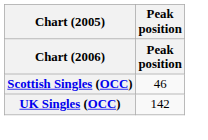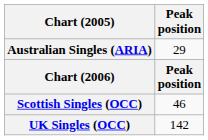 <table class="wikitable plainrowheaders" style="text-align:center;">
 <tr>
 <th scope="col">Chart (2005)</th>
 <th scope="col">Peak<br>position</th>
+</tr>
+<tr>
+<th scope="row">Australian Singles (<a href='#'>ARIA</a>)</th>
+<td>29</td>
 </tr>
 <tr>
 <th scope="col">Chart (2006)</th>
 <th scope="col">Peak<br>position</th>
 </tr>
 <tr>
 <th scope="row"><a href='#'>Scottish Singles</a> (<a href='#'>OCC</a>)</th>
 <td>46</td>
 </tr>
 <tr>
 <th scope="row"><a href='#'>UK Singles</a> (<a href='#'>OCC</a>)</th>
 <td>142</td>
 </tr>
 </table>
